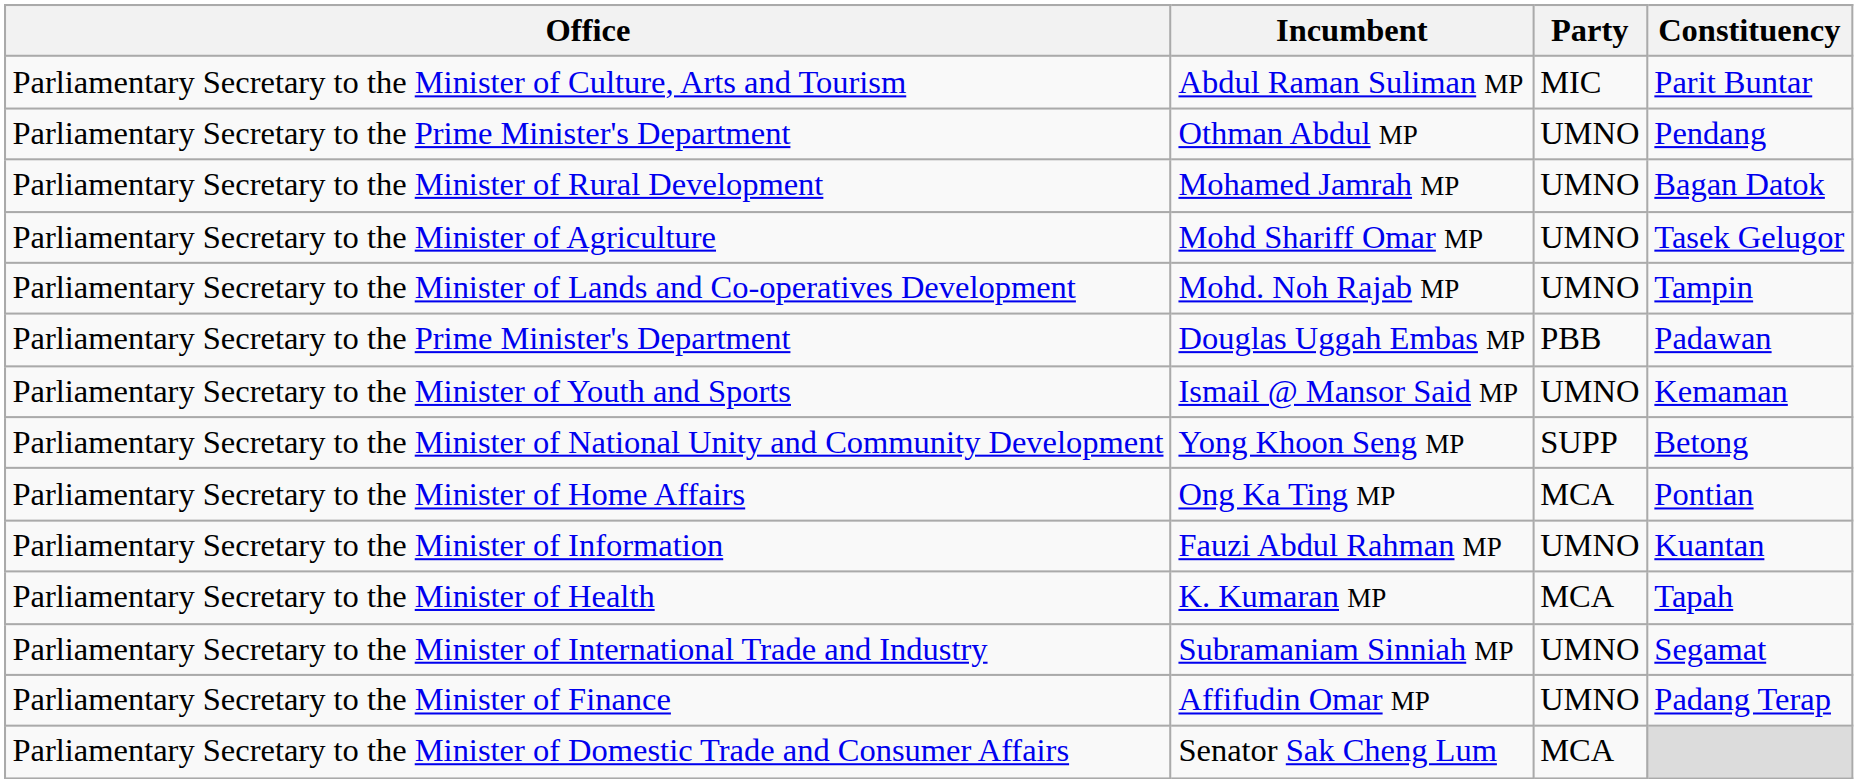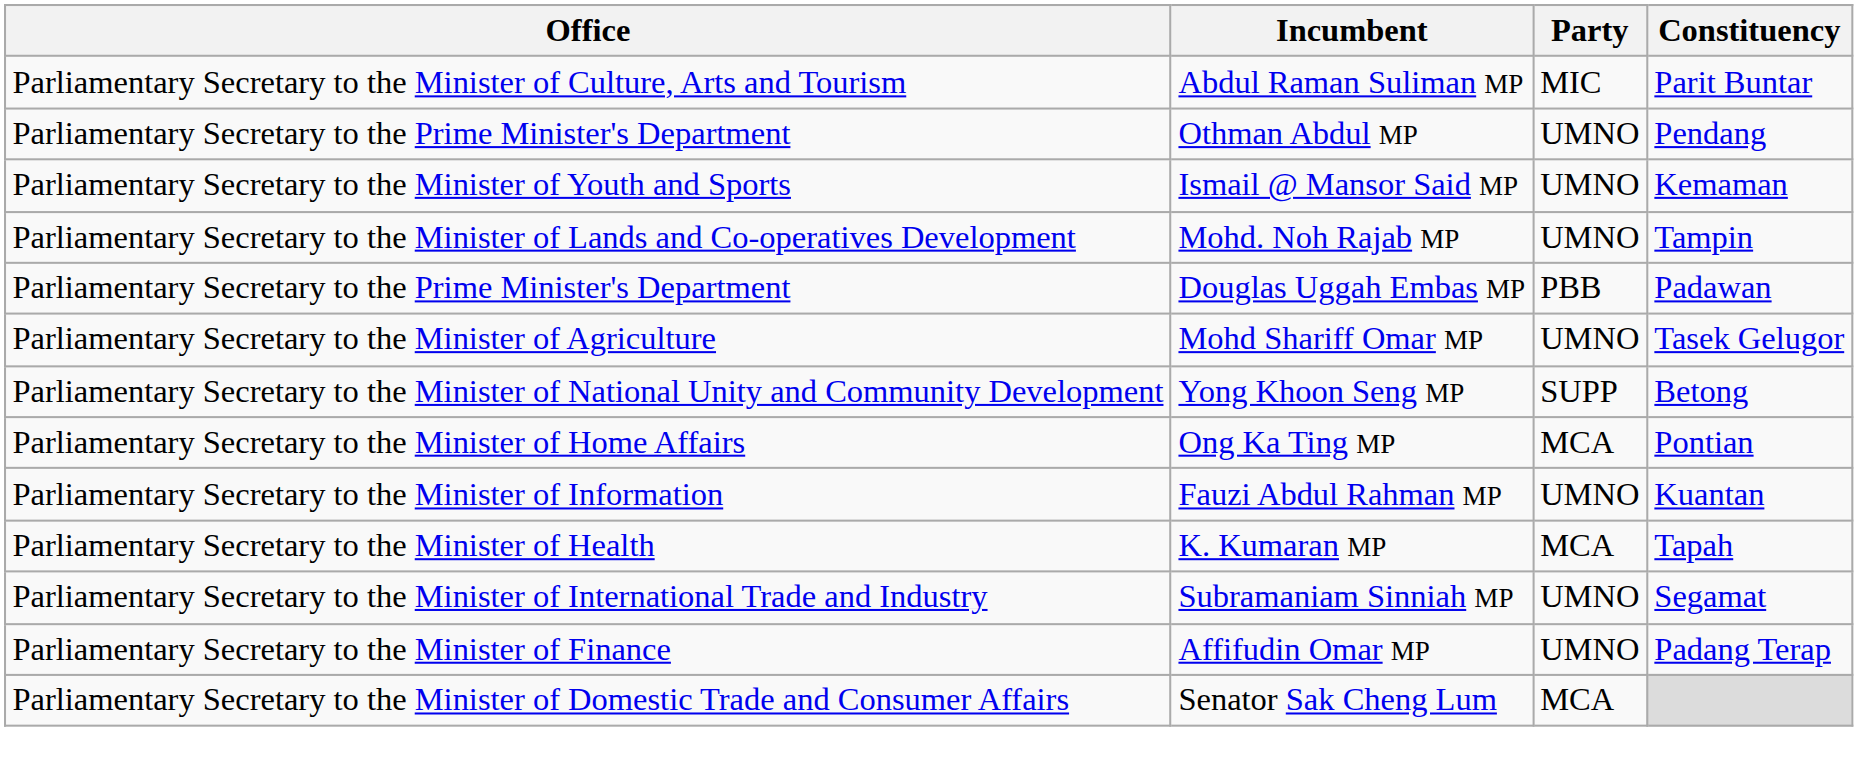 <table class="sortable wikitable">
 <tr>
 <th>Office</th>
 <th>Incumbent</th>
 <th>Party</th>
 <th>Constituency</th>
 </tr>
 <tr>
 <td>Parliamentary Secretary to the <a href='#'>Minister of Culture, Arts and Tourism</a></td>
 <td><a href='#'>Abdul Raman Suliman</a> <small>MP</small></td>
 <td>MIC</td>
 <td><a href='#'>Parit Buntar</a></td>
 </tr>
 <tr>
 <td>Parliamentary Secretary to the <a href='#'>Prime Minister's Department</a></td>
 <td><a href='#'>Othman Abdul</a> <small>MP</small></td>
 <td>UMNO</td>
 <td><a href='#'>Pendang</a></td>
 </tr>
 <tr>
-<td>Parliamentary Secretary to the <a href='#'>Minister of Rural Development</a></td>
-<td><a href='#'>Mohamed Jamrah</a> <small>MP</small></td>
+<td>Parliamentary Secretary to the <a href='#'>Minister of Youth and Sports</a></td>
+<td><a href='#'>Ismail @ Mansor Said</a> <small>MP</small></td>
 <td>UMNO</td>
-<td><a href='#'>Bagan Datok</a></td>
-</tr>
-<tr>
-<td>Parliamentary Secretary to the <a href='#'>Minister of Agriculture</a></td>
-<td><a href='#'>Mohd Shariff Omar</a> <small>MP</small></td>
-<td>UMNO</td>
-<td><a href='#'>Tasek Gelugor</a></td>
+<td><a href='#'>Kemaman</a></td>
 </tr>
 <tr>
 <td>Parliamentary Secretary to the <a href='#'>Minister of Lands and Co-operatives Development</a></td>
 <td><a href='#'>Mohd. Noh Rajab</a> <small>MP</small></td>
 <td>UMNO</td>
 <td><a href='#'>Tampin</a></td>
 </tr>
 <tr>
 <td>Parliamentary Secretary to the <a href='#'>Prime Minister's Department</a></td>
 <td><a href='#'>Douglas Uggah Embas</a> <small>MP</small></td>
 <td>PBB</td>
 <td><a href='#'>Padawan</a></td>
 </tr>
 <tr>
-<td>Parliamentary Secretary to the <a href='#'>Minister of Youth and Sports</a></td>
-<td><a href='#'>Ismail @ Mansor Said</a> <small>MP</small></td>
+<td>Parliamentary Secretary to the <a href='#'>Minister of Agriculture</a></td>
+<td><a href='#'>Mohd Shariff Omar</a> <small>MP</small></td>
 <td>UMNO</td>
-<td><a href='#'>Kemaman</a></td>
+<td><a href='#'>Tasek Gelugor</a></td>
 </tr>
 <tr>
 <td>Parliamentary Secretary to the <a href='#'>Minister of National Unity and Community Development</a></td>
 <td><a href='#'>Yong Khoon Seng</a> <small>MP</small></td>
 <td>SUPP</td>
 <td><a href='#'>Betong</a></td>
 </tr>
 <tr>
 <td>Parliamentary Secretary to the <a href='#'>Minister of Home Affairs</a></td>
 <td><a href='#'>Ong Ka Ting</a> <small>MP</small></td>
 <td>MCA</td>
 <td><a href='#'>Pontian</a></td>
 </tr>
 <tr>
 <td>Parliamentary Secretary to the <a href='#'>Minister of Information</a></td>
 <td><a href='#'>Fauzi Abdul Rahman</a> <small>MP</small></td>
 <td>UMNO</td>
 <td><a href='#'>Kuantan</a></td>
 </tr>
 <tr>
 <td>Parliamentary Secretary to the <a href='#'>Minister of Health</a></td>
 <td><a href='#'>K. Kumaran</a> <small>MP</small></td>
 <td>MCA</td>
 <td><a href='#'>Tapah</a></td>
 </tr>
 <tr>
 <td>Parliamentary Secretary to the <a href='#'>Minister of International Trade and Industry</a></td>
 <td><a href='#'>Subramaniam Sinniah</a> <small>MP</small></td>
 <td>UMNO</td>
 <td><a href='#'>Segamat</a></td>
 </tr>
 <tr>
 <td>Parliamentary Secretary to the <a href='#'>Minister of Finance</a></td>
 <td><a href='#'>Affifudin Omar</a> <small>MP</small></td>
 <td>UMNO</td>
 <td><a href='#'>Padang Terap</a></td>
 </tr>
 <tr>
 <td>Parliamentary Secretary to the <a href='#'>Minister of Domestic Trade and Consumer Affairs</a></td>
 <td>Senator <a href='#'>Sak Cheng Lum</a></td>
 <td>MCA</td>
 <td bgcolor=dcdcdc></td>
 </tr>
 </table>
